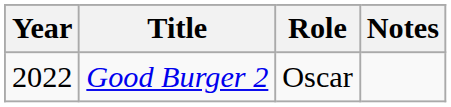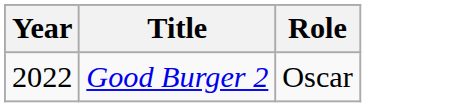 <table class="wikitable sortable">
 <tr>
 <th>Year</th>
 <th>Title</th>
 <th>Role</th>
-<th class="unsortable">Notes</th>
 </tr>
 <tr>
 <td>2022</td>
 <td><em><a href='#'>Good Burger 2</a></em></td>
 <td>Oscar</td>
-<td></td>
 </tr>
 </table>
